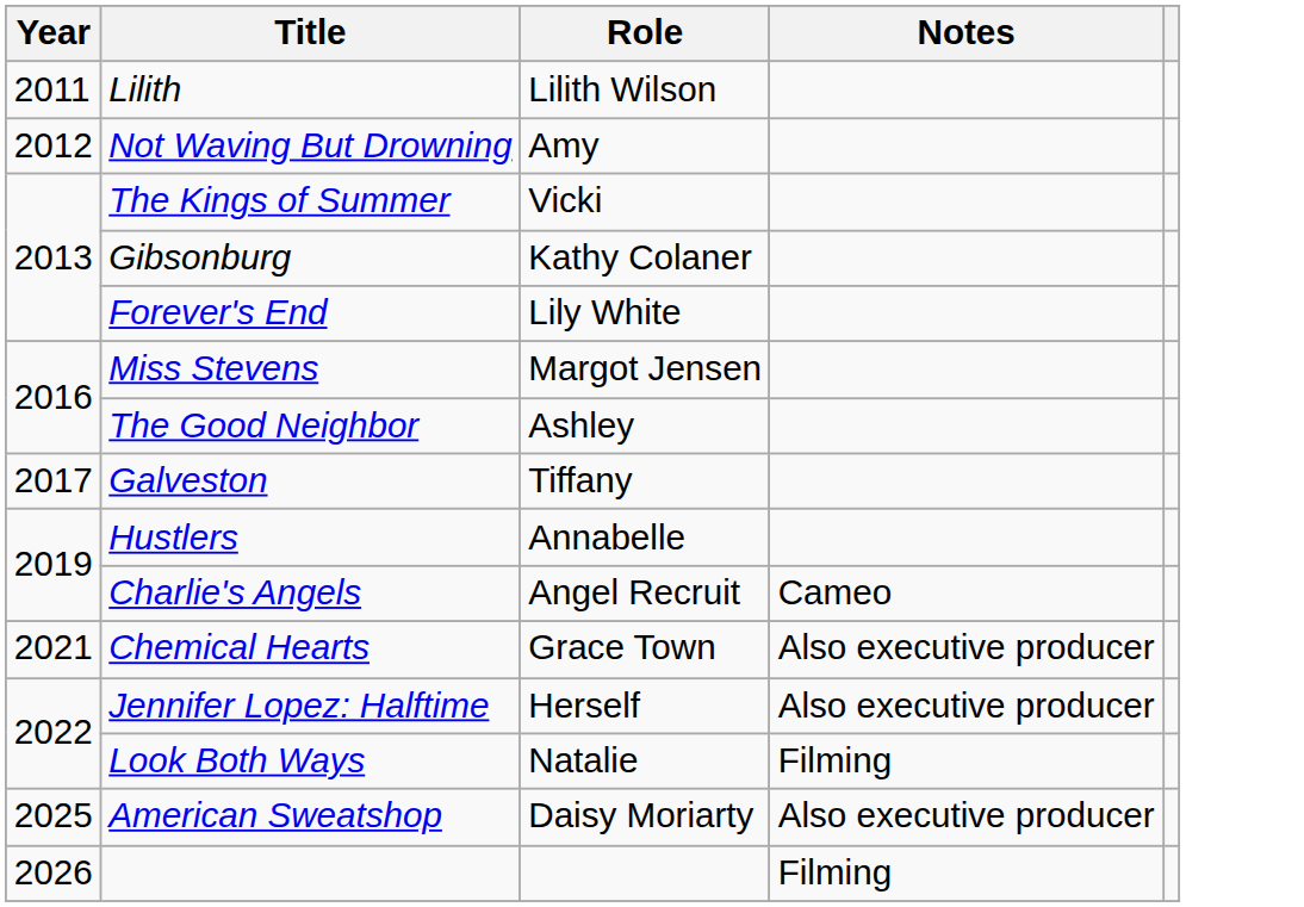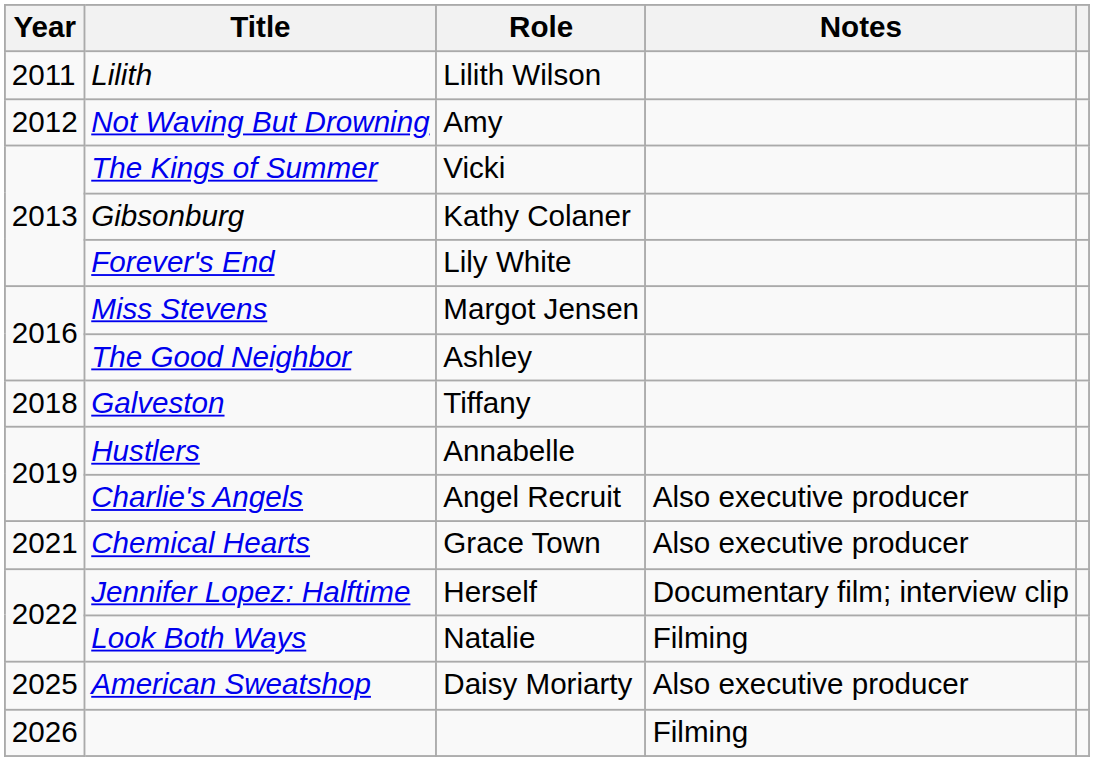 <table class="wikitable sortable">
 <tr>
 <th scope="col">Year</th>
 <th scope="col">Title</th>
 <th scope="col">Role</th>
 <th scope="col" class="unsortable">Notes</th>
 <th scope="col" class="unsortable"></th>
 </tr>
 <tr>
 <td>2011</td>
 <td><em>Lilith</em></td>
 <td>Lilith Wilson</td>
 <td></td>
 <td style="text-align:center;"></td>
 </tr>
 <tr>
 <td>2012</td>
 <td><em><a href='#'>Not Waving But Drowning</a></em></td>
 <td>Amy</td>
 <td></td>
 <td style="text-align:center;"></td>
 </tr>
 <tr>
 <td rowspan="3">2013</td>
 <td data-sort-value="Kings of Summer, The"><em><a href='#'>The Kings of Summer</a></em></td>
 <td>Vicki</td>
 <td></td>
 <td style="text-align:center;"></td>
 </tr>
 <tr>
 <td><em>Gibsonburg</em></td>
 <td>Kathy Colaner</td>
 <td></td>
 <td style="text-align:center;"></td>
 </tr>
 <tr>
 <td><em><a href='#'>Forever's End</a></em></td>
 <td>Lily White</td>
 <td></td>
 <td style="text-align:center;"></td>
 </tr>
 <tr>
 <td rowspan="2">2016</td>
 <td><em><a href='#'>Miss Stevens</a></em></td>
 <td>Margot Jensen</td>
 <td></td>
 <td style="text-align:center;"></td>
 </tr>
 <tr>
 <td data-sort-value="Good Neighbor, The"><em><a href='#'>The Good Neighbor</a></em></td>
 <td>Ashley</td>
 <td></td>
 <td style="text-align:center;"></td>
 </tr>
 <tr>
-<td>2017</td>
+<td>2018</td>
 <td><em><a href='#'>Galveston</a></em></td>
 <td>Tiffany</td>
 <td></td>
 <td style="text-align:center;"></td>
 </tr>
 <tr>
 <td rowspan="2">2019</td>
 <td><em><a href='#'>Hustlers</a></em></td>
 <td>Annabelle</td>
 <td></td>
 <td style="text-align:center;"></td>
 </tr>
 <tr>
 <td><em><a href='#'>Charlie's Angels</a></em></td>
 <td>Angel Recruit</td>
-<td>Cameo</td>
+<td>Also executive producer</td>
 <td style="text-align:center;"></td>
 </tr>
 <tr>
 <td>2021</td>
 <td><em><a href='#'>Chemical Hearts</a></em></td>
 <td>Grace Town</td>
 <td>Also executive producer</td>
 <td style="text-align:center;"></td>
 </tr>
 <tr>
 <td rowspan="2">2022</td>
 <td><em><a href='#'>Jennifer Lopez: Halftime</a></em></td>
 <td>Herself</td>
-<td>Also executive producer</td>
+<td>Documentary film; interview clip</td>
 <td style="text-align:center;"></td>
 </tr>
 <tr>
 <td><em><a href='#'>Look Both Ways</a></em></td>
 <td>Natalie</td>
 <td>Filming</td>
 <td style="text-align:center;"></td>
 </tr>
 <tr>
 <td>2025</td>
 <td><em><a href='#'>American Sweatshop</a></em></td>
 <td>Daisy Moriarty</td>
 <td>Also executive producer</td>
 <td></td>
 </tr>
 <tr>
 <td>2026</td>
 <td></td>
 <td></td>
 <td>Filming</td>
 <td></td>
 </tr>
 </table>
